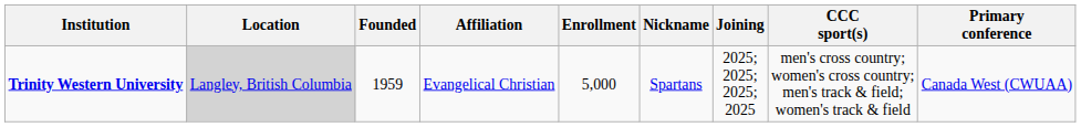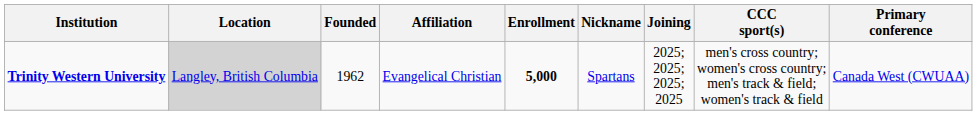 <table class="wikitable sortable" style="text-align:center">
 <tr>
 <th>Institution</th>
 <th>Location</th>
 <th>Founded</th>
 <th>Affiliation</th>
 <th>Enrollment</th>
 <th>Nickname</th>
 <th>Joining</th>
 <th>CCC<br>sport(s)</th>
 <th>Primary<br>conference</th>
 </tr>
 <tr>
 <td><strong><a href='#'>Trinity Western University</a></strong></td>
 <td style="background: lightgrey;"><a href='#'>Langley, British Columbia</a></td>
-<td>1959</td>
+<td>1962</td>
 <td><a href='#'>Evangelical Christian</a><br></td>
-<td>5,000</td>
+<td><strong>5,000</strong></td>
 <td><a href='#'>Spartans</a></td>
 <td>2025;<br>2025;<br>2025;<br>2025</td>
 <td>men's cross country;<br>women's cross country;<br>men's track & field;<br>women's track & field</td>
 <td><a href='#'>Canada West (CWUAA)</a><br></td>
 </tr>
 </table>
